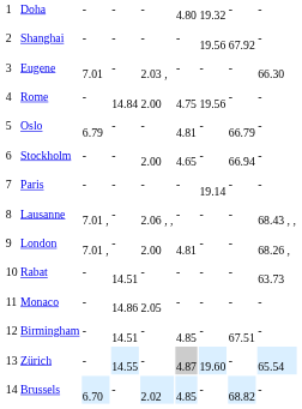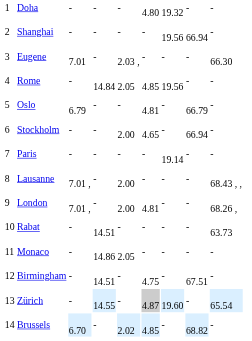 <table>
 <tr>
 <td>1</td>
 <td align=left><a href='#'>Doha</a></td>
 <td>-</td>
 <td>-</td>
 <td>-</td>
 <td><br> 4.80 </td>
 <td><br> 19.32 </td>
 <td>-</td>
 <td>-</td>
 </tr>
 <tr>
 <td>2</td>
 <td align=left><a href='#'>Shanghai</a></td>
 <td>-</td>
 <td>-</td>
 <td>-</td>
 <td>-</td>
 <td><br> 19.56 </td>
-<td><br> 67.92 </td>
+<td><br> 66.94</td>
 <td>-</td>
 </tr>
 <tr>
 <td>3</td>
 <td align=left><a href='#'>Eugene</a></td>
 <td><br> 7.01 </td>
 <td>-</td>
 <td><br> 2.03 , </td>
 <td>-</td>
 <td>-</td>
 <td>-</td>
 <td><br> 66.30 </td>
 </tr>
 <tr>
 <td>4</td>
 <td align=left><a href='#'>Rome</a></td>
 <td>-</td>
 <td><br> 14.84</td>
-<td><br> 2.00</td>
-<td><br> 4.75</td>
+<td><br> 2.05 </td>
+<td><br> 4.85 </td>
 <td><br> 19.56 </td>
 <td>-</td>
 <td>-</td>
 </tr>
 <tr>
 <td>5</td>
 <td align=left><a href='#'>Oslo</a></td>
 <td><br> 6.79</td>
 <td>-</td>
 <td>-</td>
 <td><br> 4.81 </td>
 <td>-</td>
 <td><br> 66.79</td>
 <td>-</td>
 </tr>
 <tr>
 <td>6</td>
 <td align=left><a href='#'>Stockholm</a></td>
 <td>-</td>
 <td>-</td>
 <td><br> 2.00</td>
 <td><br> 4.65 </td>
 <td>-</td>
 <td><br> 66.94</td>
 <td>-</td>
 </tr>
 <tr>
 <td>7</td>
 <td align=left><a href='#'>Paris</a></td>
 <td>-</td>
 <td>-</td>
 <td>-</td>
 <td>-</td>
 <td><br> 19.14</td>
 <td>-</td>
 <td>-</td>
 </tr>
 <tr>
 <td>8</td>
 <td align=left><a href='#'>Lausanne</a></td>
 <td><br> 7.01 , </td>
 <td>-</td>
-<td><br> 2.06 , , </td>
+<td><br> 2.00</td>
 <td>-</td>
 <td>-</td>
 <td>-</td>
 <td><br> 68.43 , , </td>
 </tr>
 <tr>
 <td>9</td>
 <td align=left><a href='#'>London</a></td>
 <td><br> 7.01 , </td>
 <td>-</td>
 <td><br> 2.00</td>
 <td><br> 4.81</td>
 <td>-</td>
 <td>-</td>
 <td><br> 68.26 , </td>
 </tr>
 <tr>
 <td>10</td>
 <td align=left><a href='#'>Rabat</a></td>
 <td>-</td>
 <td><br> 14.51</td>
 <td>-</td>
 <td>-</td>
 <td>-</td>
 <td>-</td>
 <td><br> 63.73</td>
 </tr>
 <tr>
 <td>11</td>
 <td align=left><a href='#'>Monaco</a></td>
 <td>-</td>
 <td><br> 14.86 </td>
 <td><br> 2.05 </td>
 <td>-</td>
 <td>-</td>
 <td>-</td>
 <td>-</td>
 </tr>
 <tr>
 <td>12</td>
 <td align=left><a href='#'>Birmingham</a></td>
 <td>-</td>
 <td><br> 14.51</td>
 <td>-</td>
-<td><br> 4.85 </td>
+<td><br> 4.75</td>
 <td>-</td>
 <td><br> 67.51</td>
 <td>-</td>
 </tr>
 <tr>
 <td>13</td>
 <td align=left><a href='#'>Zürich</a></td>
 <td>-</td>
 <td style="background:#daefff;"><br> 14.55</td>
 <td>-</td>
 <td style="background:#ccc;"><br> 4.87  </td>
 <td style="background:#daefff;"><br> 19.60</td>
 <td>-</td>
 <td style="background:#daefff;"><br> 65.54</td>
 </tr>
 <tr>
 <td>14</td>
 <td align=left><a href='#'>Brussels</a></td>
 <td style="background:#daefff;"><br>6.70</td>
 <td>-</td>
 <td style="background:#daefff;"><br> 2.02</td>
 <td style="background:#daefff;"><br> 4.85</td>
 <td>-</td>
 <td style="background:#daefff;"><br> 68.82</td>
 <td>-</td>
 </tr>
 </table>
